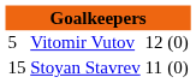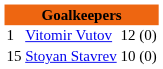 <table class="toccolours" border="0" cellpadding="2" cellspacing="0" align="left" style="margin:0.5em;">
 <tr>
 <th colspan="4" align="center" bgcolor="#ee6611"><span>Goalkeepers</span></th>
 </tr>
 <tr>
-<td>5</td>
+<td>1</td>
 <td> <a href='#'>Vitomir Vutov</a></td>
 <td>12</td>
 <td>(0)</td>
 </tr>
 <tr>
 <td>15</td>
 <td> <a href='#'>Stoyan Stavrev</a></td>
-<td>11</td>
+<td>10</td>
 <td>(0)</td>
 </tr>
 <tr>
 </tr>
 </table>
